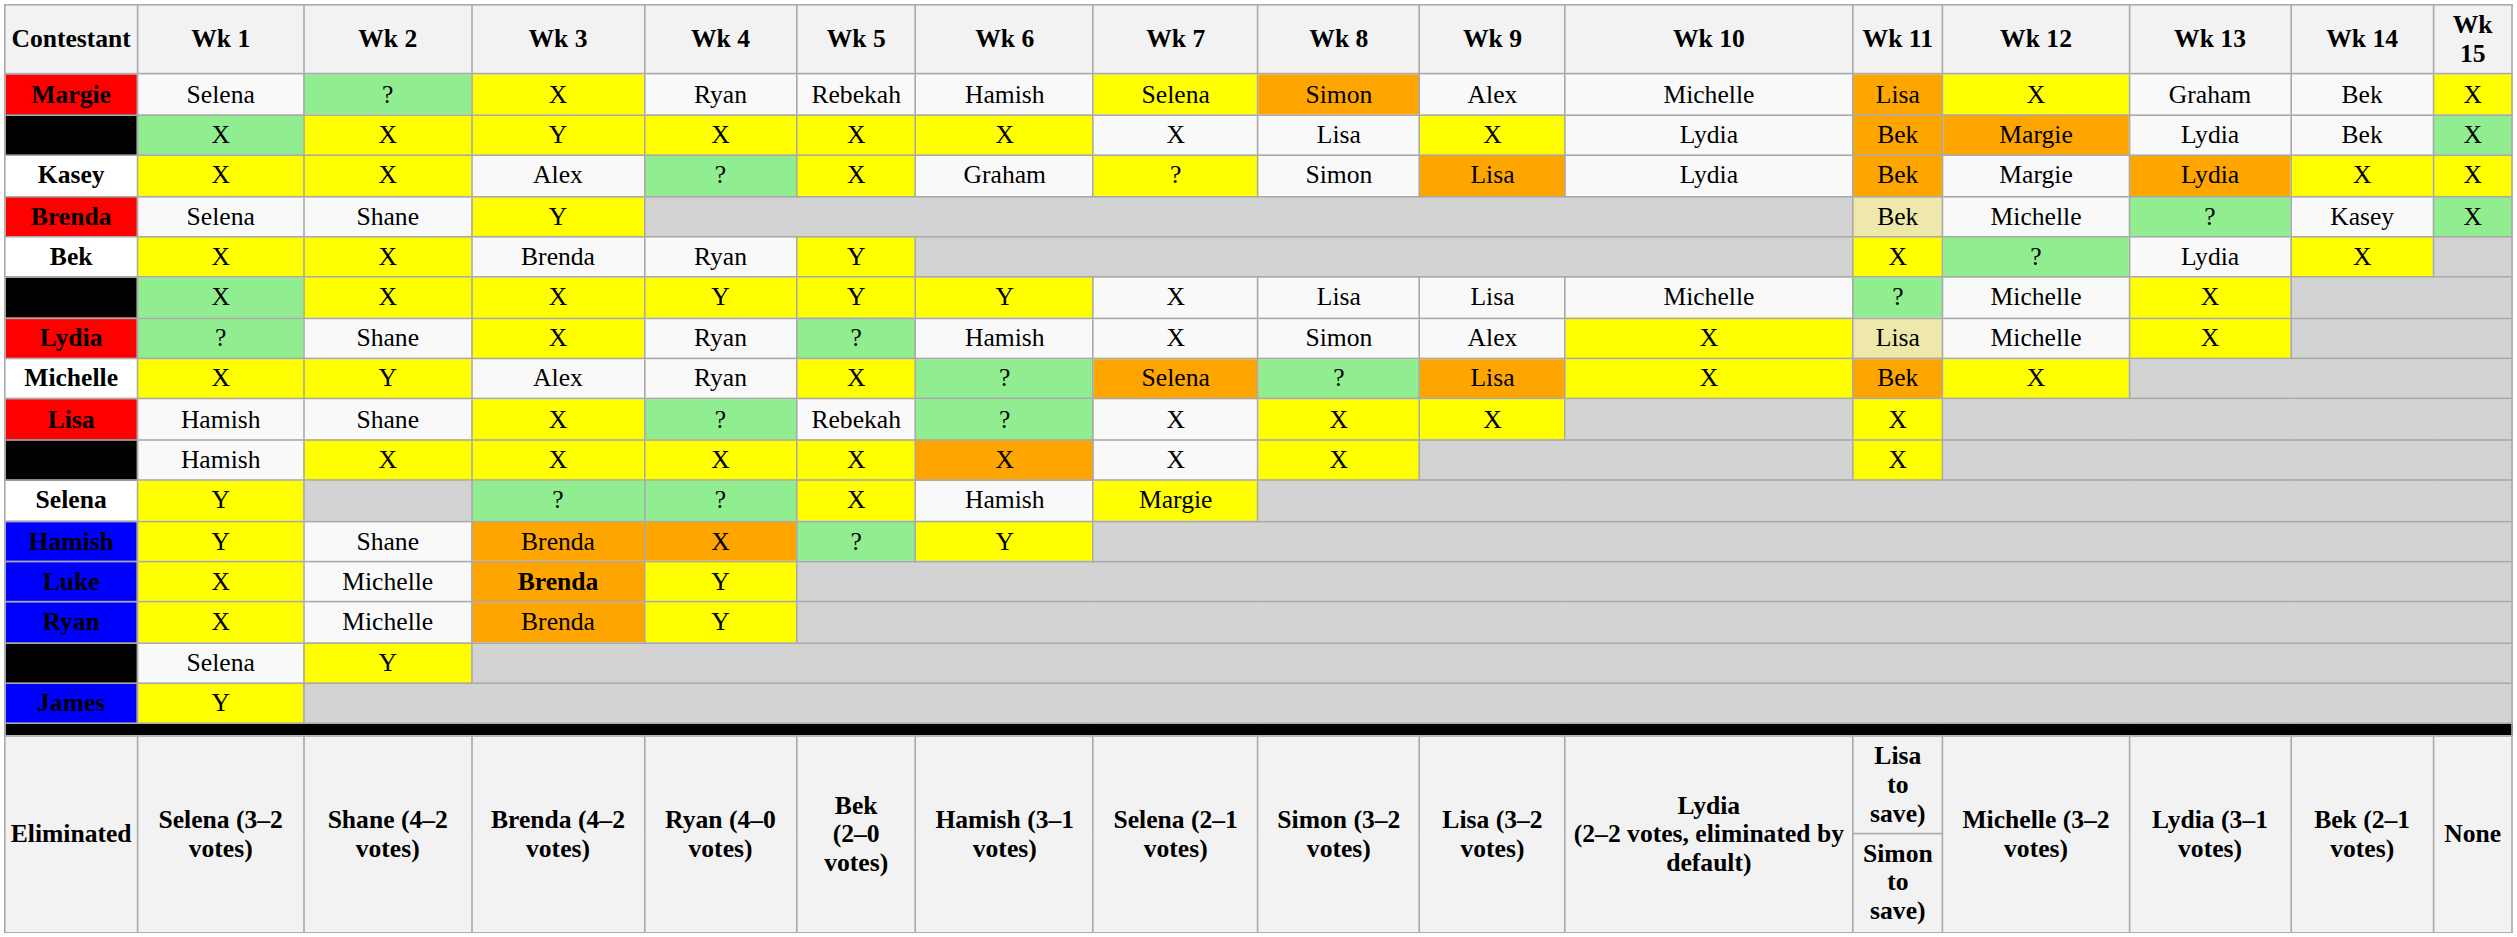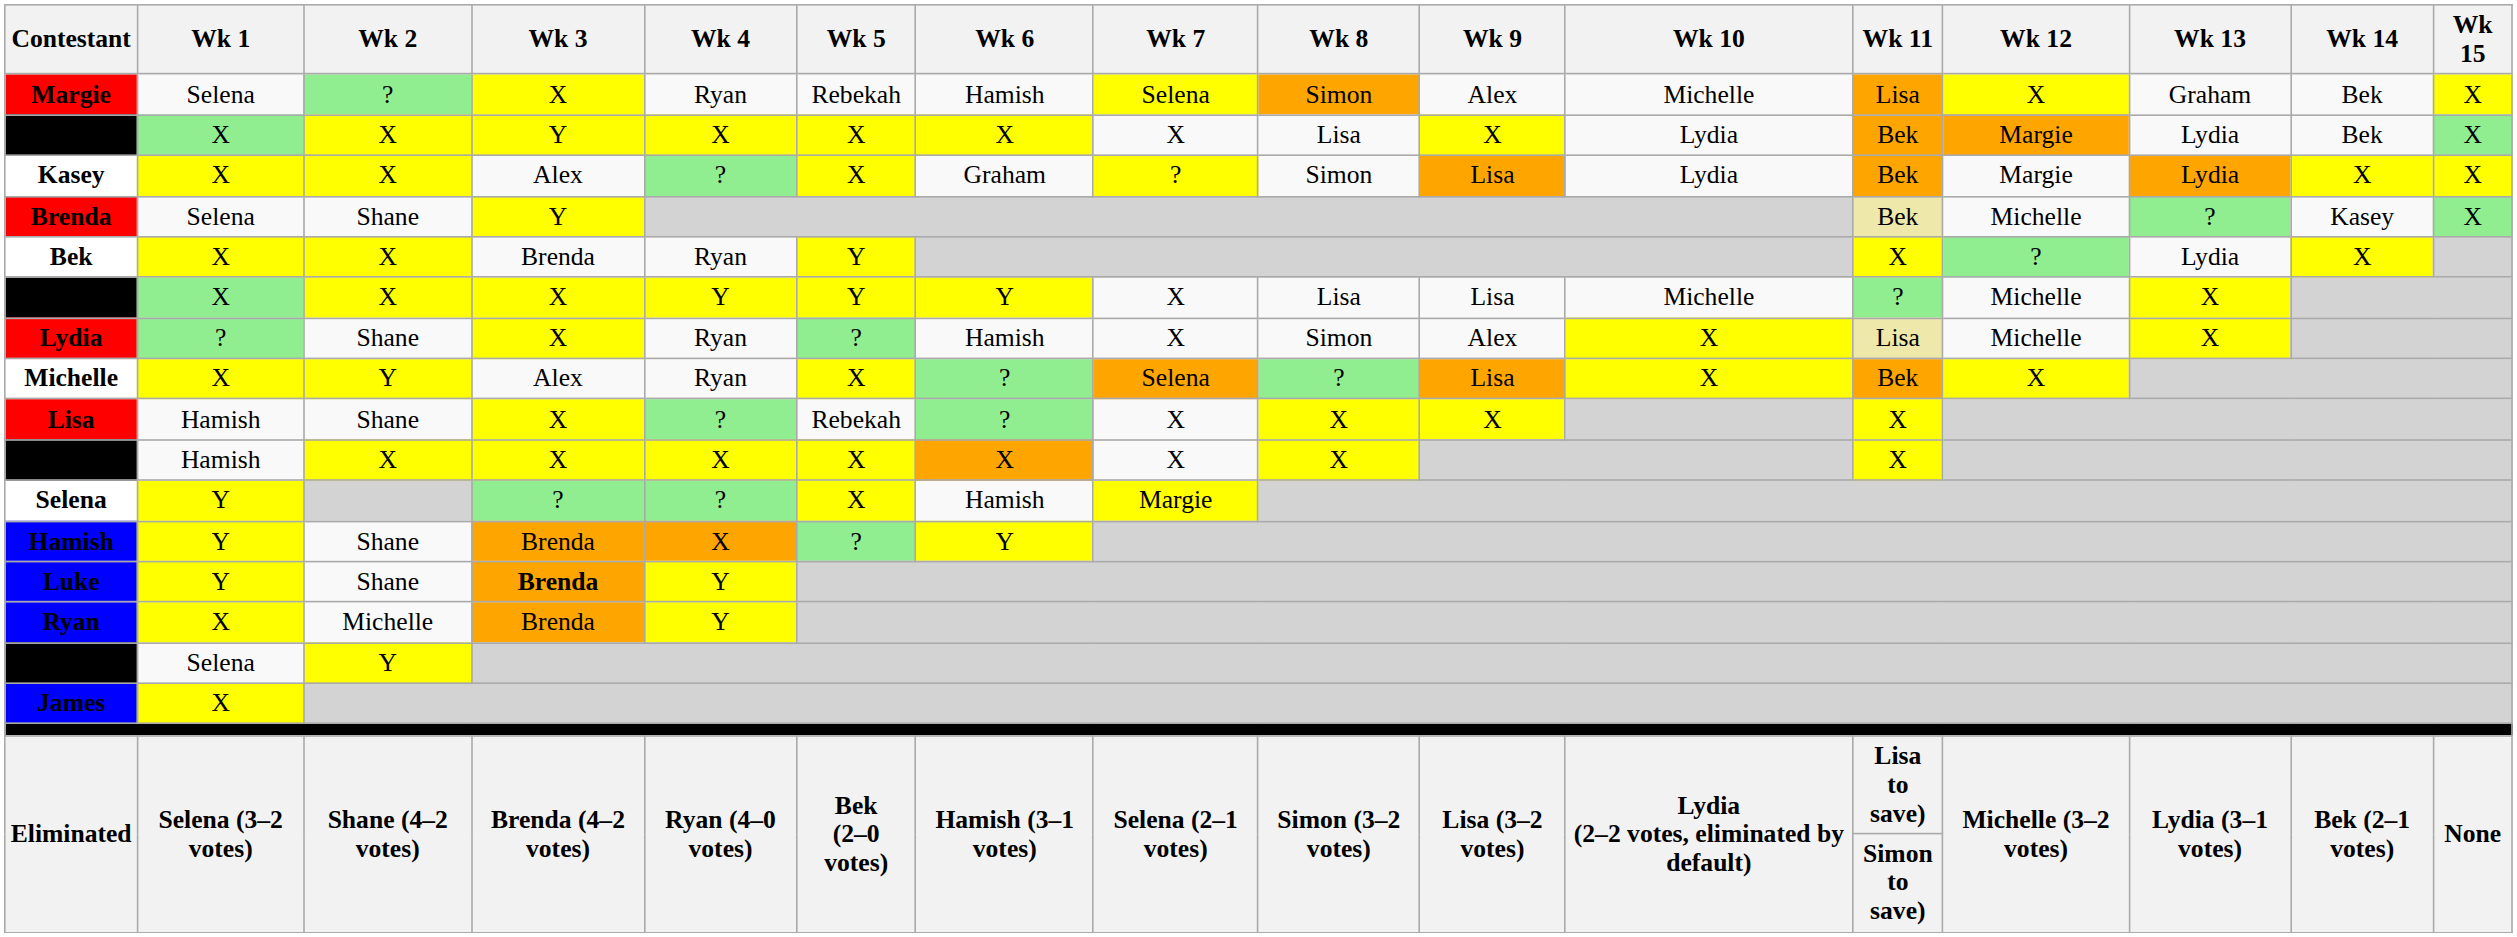 <table class="wikitable" style="text-align:center" align="center">
 <tr>
 <th>Contestant</th>
 <th>Wk 1</th>
 <th>Wk 2</th>
 <th>Wk 3</th>
 <th>Wk 4</th>
 <th>Wk 5</th>
 <th>Wk 6</th>
 <th>Wk 7</th>
 <th>Wk 8</th>
 <th>Wk 9</th>
 <th>Wk 10</th>
 <th>Wk 11</th>
 <th>Wk 12</th>
 <th>Wk 13</th>
 <th>Wk 14</th>
 <th>Wk 15</th>
 </tr>
 <tr>
 <td bgcolor="red"><span><strong>Margie</strong></span></td>
 <td>Selena</td>
 <td bgcolor="#90EE90">?</td>
 <td bgcolor="#FFFF00">X</td>
 <td>Ryan</td>
 <td>Rebekah</td>
 <td>Hamish</td>
 <td bgcolor="#FFFF00">Selena</td>
 <td bgcolor="orange">Simon</td>
 <td>Alex</td>
 <td>Michelle</td>
 <td bgcolor="orange">Lisa</td>
 <td bgcolor="#FFFF00">X</td>
 <td>Graham</td>
 <td>Bek</td>
 <td bgcolor="#FFFF00">X</td>
 </tr>
 <tr>
 <td bgcolor="black"><span><strong>Alex</strong></span></td>
 <td bgcolor="#90EE90">X</td>
 <td bgcolor="#FFFF00">X</td>
 <td bgcolor="#FFFF00">Y</td>
 <td bgcolor="#FFFF00">X</td>
 <td bgcolor="#FFFF00">X</td>
 <td bgcolor="#FFFF00">X</td>
 <td>X</td>
 <td>Lisa</td>
 <td bgcolor="#FFFF00">X</td>
 <td>Lydia</td>
 <td bgcolor="orange">Bek</td>
 <td bgcolor="orange">Margie</td>
 <td>Lydia</td>
 <td>Bek</td>
 <td bgcolor="#90EE90">X</td>
 </tr>
 <tr>
 <td bgcolor="white"><strong>Kasey</strong></td>
 <td bgcolor="#FFFF00">X</td>
 <td bgcolor="#FFFF00">X</td>
 <td>Alex</td>
 <td bgcolor="#90EE90">?</td>
 <td bgcolor="#FFFF00">X</td>
 <td>Graham</td>
 <td bgcolor="#FFFF00">?</td>
 <td>Simon</td>
 <td bgcolor="orange">Lisa</td>
 <td>Lydia</td>
 <td bgcolor="orange">Bek</td>
 <td>Margie</td>
 <td bgcolor="orange">Lydia</td>
 <td bgcolor="#FFFF00">X</td>
 <td bgcolor="#FFFF00">X</td>
 </tr>
 <tr>
 <td bgcolor="red"><span><strong>Brenda</strong></span></td>
 <td>Selena</td>
 <td>Shane</td>
 <td bgcolor="#FFFF00">Y</td>
 <td bgcolor="lightgrey" colspan="7"></td>
 <td bgcolor="palegoldenrod">Bek</td>
 <td>Michelle</td>
 <td bgcolor="#90EE90">?</td>
 <td>Kasey</td>
 <td bgcolor="#90EE90">X</td>
 </tr>
 <tr>
 <td bgcolor="white"><strong>Bek</strong></td>
 <td bgcolor="#FFFF00">X</td>
 <td bgcolor="#FFFF00">X</td>
 <td>Brenda</td>
 <td>Ryan</td>
 <td bgcolor="#FFFF00">Y</td>
 <td bgcolor="lightgrey" colspan="5"></td>
 <td bgcolor="#FFFF00">X</td>
 <td bgcolor="#90EE90">?</td>
 <td>Lydia</td>
 <td bgcolor="#FFFF00">X</td>
 <td bgcolor="lightgrey" colspan="12"></td>
 </tr>
 <tr>
 <td bgcolor="black"><span><strong>Graham</strong></span></td>
 <td bgcolor="#90EE90">X</td>
 <td bgcolor="#FFFF00">X</td>
 <td bgcolor="#FFFF00">X</td>
 <td bgcolor="#FFFF00">Y</td>
 <td bgcolor="#FFFF00">Y</td>
 <td bgcolor="#FFFF00">Y</td>
 <td>X</td>
 <td>Lisa</td>
 <td>Lisa</td>
 <td>Michelle</td>
 <td bgcolor="#90EE90">?</td>
 <td>Michelle</td>
 <td bgcolor="#FFFF00">X</td>
 <td bgcolor="lightgrey" colspan="12"></td>
 </tr>
 <tr>
 <td bgcolor="red"><span><strong>Lydia</strong></span></td>
 <td bgcolor="#90EE90">?</td>
 <td>Shane</td>
 <td bgcolor="#FFFF00">X</td>
 <td>Ryan</td>
 <td bgcolor="#90EE90">?</td>
 <td>Hamish</td>
 <td>X</td>
 <td>Simon</td>
 <td>Alex</td>
 <td bgcolor="#FFFF00">X</td>
 <td bgcolor="palegoldenrod">Lisa</td>
 <td>Michelle</td>
 <td bgcolor="#FFFF00">X</td>
 <td bgcolor="lightgrey" colspan="12"></td>
 </tr>
 <tr>
 <td bgcolor="white"><strong>Michelle</strong></td>
 <td bgcolor="#FFFF00">X</td>
 <td bgcolor="#FFFF00">Y</td>
 <td>Alex</td>
 <td>Ryan</td>
 <td bgcolor="#FFFF00">X</td>
 <td bgcolor="#90EE90">?</td>
 <td bgcolor="#FFA500">Selena</td>
 <td bgcolor="#90EE90">?</td>
 <td bgcolor="orange">Lisa</td>
 <td bgcolor="#FFFF00">X</td>
 <td bgcolor="orange">Bek</td>
 <td bgcolor="#FFFF00">X</td>
 <td bgcolor="lightgrey" colspan="10"></td>
 </tr>
 <tr>
 <td bgcolor="red"><span><strong>Lisa</strong></span></td>
 <td>Hamish</td>
 <td>Shane</td>
 <td bgcolor="#FFFF00">X</td>
 <td bgcolor="#90EE90">?</td>
 <td>Rebekah</td>
 <td bgcolor="#90EE90">?</td>
 <td>X</td>
 <td bgcolor="#FFFF00">X</td>
 <td bgcolor="#FFFF00">X</td>
 <td bgcolor="lightgrey" colspan="1"></td>
 <td bgcolor="#FFFF00">X</td>
 <td bgcolor="lightgrey" colspan="7"></td>
 </tr>
 <tr>
 <td bgcolor="black"><span><strong>Simon</strong></span></td>
 <td>Hamish</td>
 <td bgcolor="#FFFF00">X</td>
 <td bgcolor="#FFFF00">X</td>
 <td bgcolor="#FFFF00">X</td>
 <td bgcolor="#FFFF00">X</td>
 <td bgcolor="#FFA500">X</td>
 <td>X</td>
 <td bgcolor="#FFFF00">X</td>
 <td bgcolor="lightgrey" colspan="2"></td>
 <td bgcolor="#FFFF00">X</td>
 <td bgcolor="lightgrey" colspan="8"></td>
 </tr>
 <tr>
 <td bgcolor="white"><strong>Selena</strong></td>
 <td bgcolor="#FFFF00">Y</td>
 <td bgcolor="lightgrey" colspan></td>
 <td bgcolor="#90EE90">?</td>
 <td bgcolor="#90EE90">?</td>
 <td bgcolor="#FFFF00">X</td>
 <td>Hamish</td>
 <td bgcolor="#FFFF00">Margie</td>
 <td bgcolor="lightgrey" colspan="9"></td>
 </tr>
 <tr>
 <td bgcolor="blue"><span><strong>Hamish</strong></span></td>
 <td bgcolor="#FFFF00">Y</td>
 <td>Shane</td>
 <td bgcolor="#FFA500">Brenda</td>
 <td bgcolor="#FFA500">X</td>
 <td bgcolor="#90EE90">?</td>
 <td bgcolor="#FFFF00">Y</td>
 <td bgcolor="lightgrey" colspan="10"></td>
 </tr>
 <tr>
 <td bgcolor="blue"><span><strong>Luke</strong></span></td>
-<td bgcolor="#FFFF00">X</td>
-<td>Michelle</td>
+<td bgcolor="#FFFF00">Y</td>
+<td>Shane</td>
 <td bgcolor="#FFA500"><strong>Brenda</strong></td>
 <td bgcolor="#FFFF00">Y</td>
 <td bgcolor="lightgrey" colspan="12"></td>
 </tr>
 <tr>
 <td bgcolor="blue"><span><strong>Ryan</strong></span></td>
 <td bgcolor="#FFFF00">X</td>
 <td>Michelle</td>
 <td bgcolor="#FFA500">Brenda</td>
 <td bgcolor="#FFFF00">Y</td>
 <td bgcolor="lightgrey" colspan="12"></td>
 </tr>
 <tr>
 <td bgcolor="black"><span><strong>Shane</strong></span></td>
 <td>Selena</td>
 <td bgcolor="#FFFF00">Y</td>
 <td bgcolor="lightgrey" colspan="14"></td>
 </tr>
 <tr>
 <td bgcolor="blue"><span><strong>James</strong></span></td>
-<td bgcolor="#FFFF00">Y</td>
+<td bgcolor="#FFFF00">X</td>
 <td bgcolor="lightgrey" colspan="15"></td>
 </tr>
 <tr>
 <td style="background:#000;" colspan="16"></td>
 </tr>
 <tr>
 <th rowspan="2">Eliminated</th>
 <th rowspan="2">Selena (3–2 votes)</th>
 <th rowspan="2">Shane (4–2 votes)</th>
 <th rowspan="2">Brenda (4–2 votes)</th>
 <th rowspan="2">Ryan (4–0 votes)</th>
 <th rowspan="2">Bek<br>(2–0 votes)</th>
 <th rowspan="2">Hamish (3–1 votes)</th>
 <th rowspan="2">Selena (2–1 votes)</th>
 <th rowspan="2">Simon (3–2 votes)</th>
 <th rowspan="2">Lisa (3–2 votes)</th>
 <th rowspan="2">Lydia<br>(2–2 votes, eliminated by default)</th>
 <th>Lisa <br>to save)</th>
 <th rowspan="2">Michelle (3–2 votes)</th>
 <th rowspan="2">Lydia (3–1 votes)</th>
 <th rowspan="2">Bek (2–1 votes)</th>
 <th rowspan="2">None</th>
 </tr>
 <tr>
 <th>Simon <br>to save)</th>
 </tr>
 </table>
